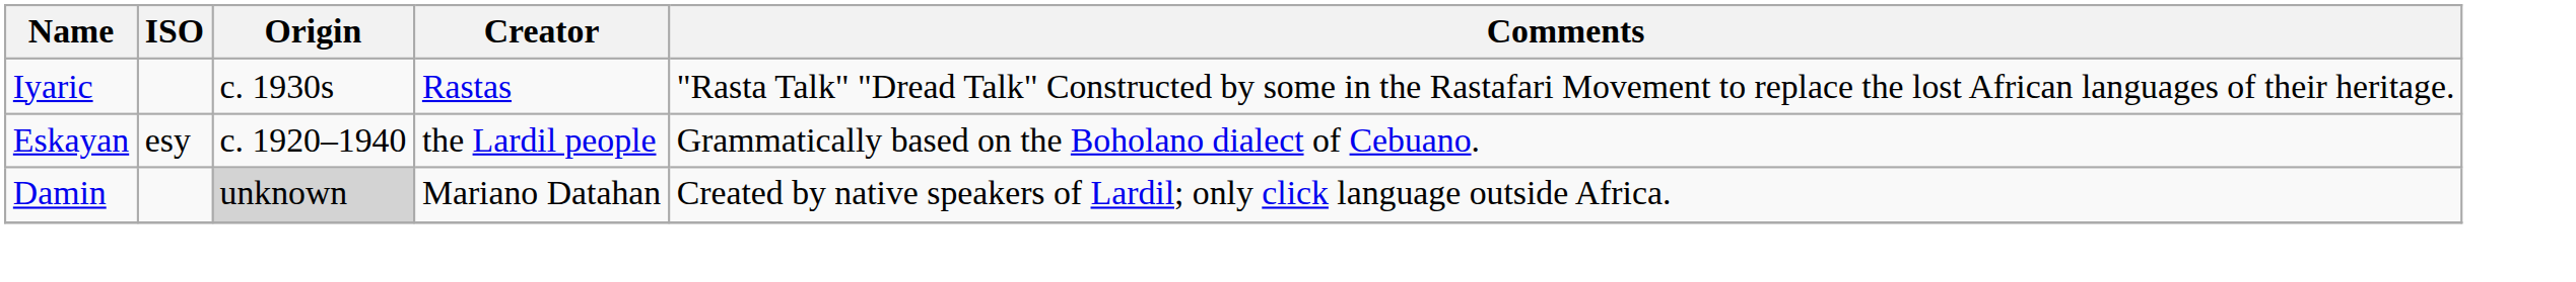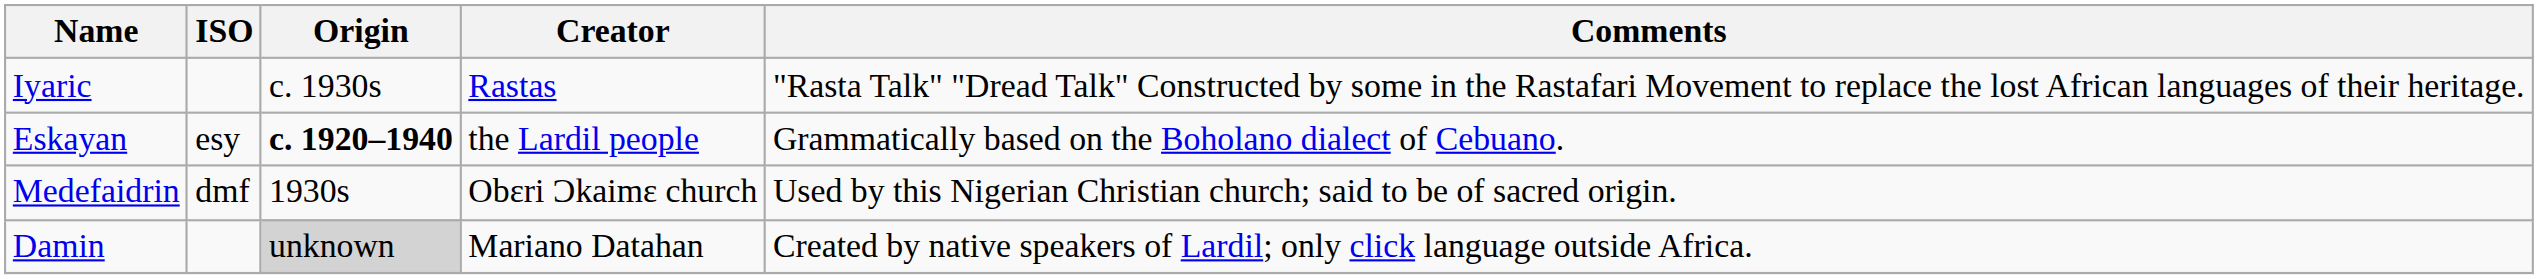 <table class="wikitable sortable">
 <tr>
 <th>Name</th>
 <th>ISO</th>
 <th>Origin</th>
 <th>Creator</th>
 <th>Comments</th>
 </tr>
 <tr>
 <td><a href='#'>Iyaric</a></td>
 <td></td>
 <td>c. 1930s</td>
 <td><a href='#'>Rastas</a></td>
 <td>"Rasta Talk" "Dread Talk" Constructed by some in the Rastafari Movement to replace the lost African languages of their heritage.</td>
 </tr>
 <tr>
 <td><a href='#'>Eskayan</a></td>
 <td>esy</td>
-<td>c. 1920–1940</td>
+<td><strong>c. 1920–1940</strong></td>
 <td>the <a href='#'>Lardil people</a></td>
 <td>Grammatically based on the <a href='#'>Boholano dialect</a> of <a href='#'>Cebuano</a>.</td>
+</tr>
+<tr>
+<td><a href='#'>Medefaidrin</a></td>
+<td>dmf</td>
+<td>1930s</td>
+<td>Obɛri Ɔkaimɛ church</td>
+<td>Used by this Nigerian Christian church; said to be of sacred origin.</td>
 </tr>
 <tr>
 <td><a href='#'>Damin</a></td>
 <td></td>
 <td style="background: lightgrey;">unknown</td>
 <td>Mariano Datahan</td>
 <td>Created by native speakers of <a href='#'>Lardil</a>; only <a href='#'>click</a> language outside Africa.</td>
 </tr>
 <tr>
 </tr>
 </table>
